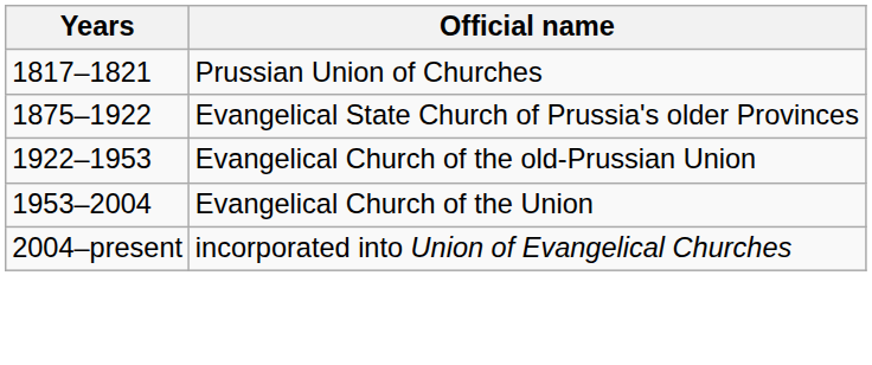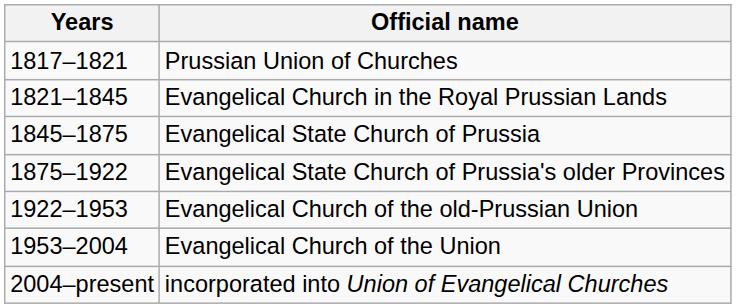 <table class="wikitable floatright">
 <tr>
 <th>Years</th>
 <th>Official name</th>
 </tr>
 <tr>
 <td>1817–1821</td>
 <td>Prussian Union of Churches</td>
+</tr>
+<tr>
+<td>1821–1845</td>
+<td>Evangelical Church in the Royal Prussian Lands</td>
+</tr>
+<tr>
+<td>1845–1875</td>
+<td>Evangelical State Church of Prussia</td>
 </tr>
 <tr>
 <td>1875–1922</td>
 <td>Evangelical State Church of Prussia's older Provinces</td>
 </tr>
 <tr>
 <td>1922–1953</td>
 <td>Evangelical Church of the old-Prussian Union</td>
 </tr>
 <tr>
 <td>1953–2004</td>
 <td>Evangelical Church of the Union</td>
 </tr>
 <tr>
 <td>2004–present</td>
 <td>incorporated into <em>Union of Evangelical Churches</em></td>
 </tr>
 </table>
